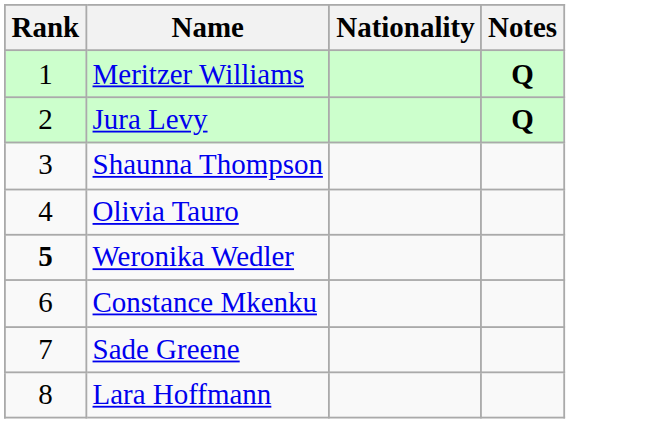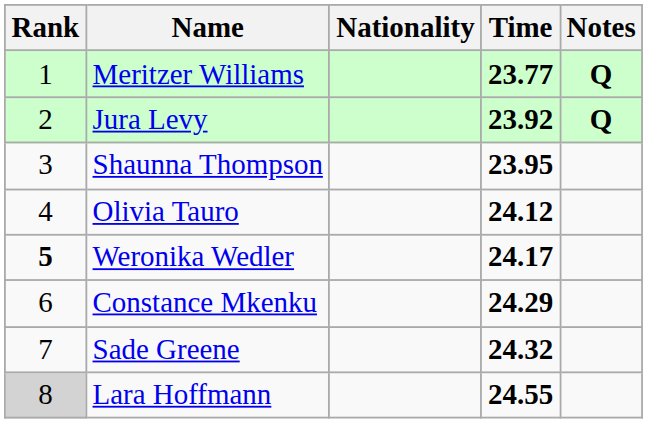 <table class="wikitable sortable" style="text-align:center">
 <tr>
 <th>Rank</th>
 <th>Name</th>
 <th>Nationality</th>
+<th>Time</th>
 <th>Notes</th>
 </tr>
 <tr bgcolor=ccffcc>
 <td>1</td>
 <td align=left><a href='#'>Meritzer Williams</a></td>
 <td align=left></td>
+<td><strong>23.77</strong></td>
 <td><strong>Q</strong></td>
 </tr>
 <tr bgcolor=ccffcc>
 <td>2</td>
 <td align=left><a href='#'>Jura Levy</a></td>
 <td align=left></td>
+<td><strong>23.92</strong></td>
 <td><strong>Q</strong></td>
 </tr>
 <tr>
 <td>3</td>
 <td align=left><a href='#'>Shaunna Thompson</a></td>
 <td align=left></td>
+<td><strong>23.95</strong></td>
 <td></td>
 </tr>
 <tr>
 <td>4</td>
 <td align=left><a href='#'>Olivia Tauro</a></td>
 <td align=left></td>
+<td><strong>24.12</strong></td>
 <td></td>
 </tr>
 <tr>
 <td><strong>5</strong></td>
 <td align=left><a href='#'>Weronika Wedler</a></td>
 <td align=left></td>
+<td><strong>24.17</strong></td>
 <td></td>
 </tr>
 <tr>
 <td>6</td>
 <td align=left><a href='#'>Constance Mkenku</a></td>
 <td align=left></td>
+<td><strong>24.29</strong></td>
 <td></td>
 </tr>
 <tr>
 <td>7</td>
 <td align=left><a href='#'>Sade Greene</a></td>
 <td align=left></td>
+<td><strong>24.32</strong></td>
 <td></td>
 </tr>
 <tr>
-<td>8</td>
+<td style="background: lightgrey;">8</td>
 <td align=left><a href='#'>Lara Hoffmann</a></td>
 <td align=left></td>
+<td><strong>24.55</strong></td>
 <td></td>
 </tr>
 </table>
